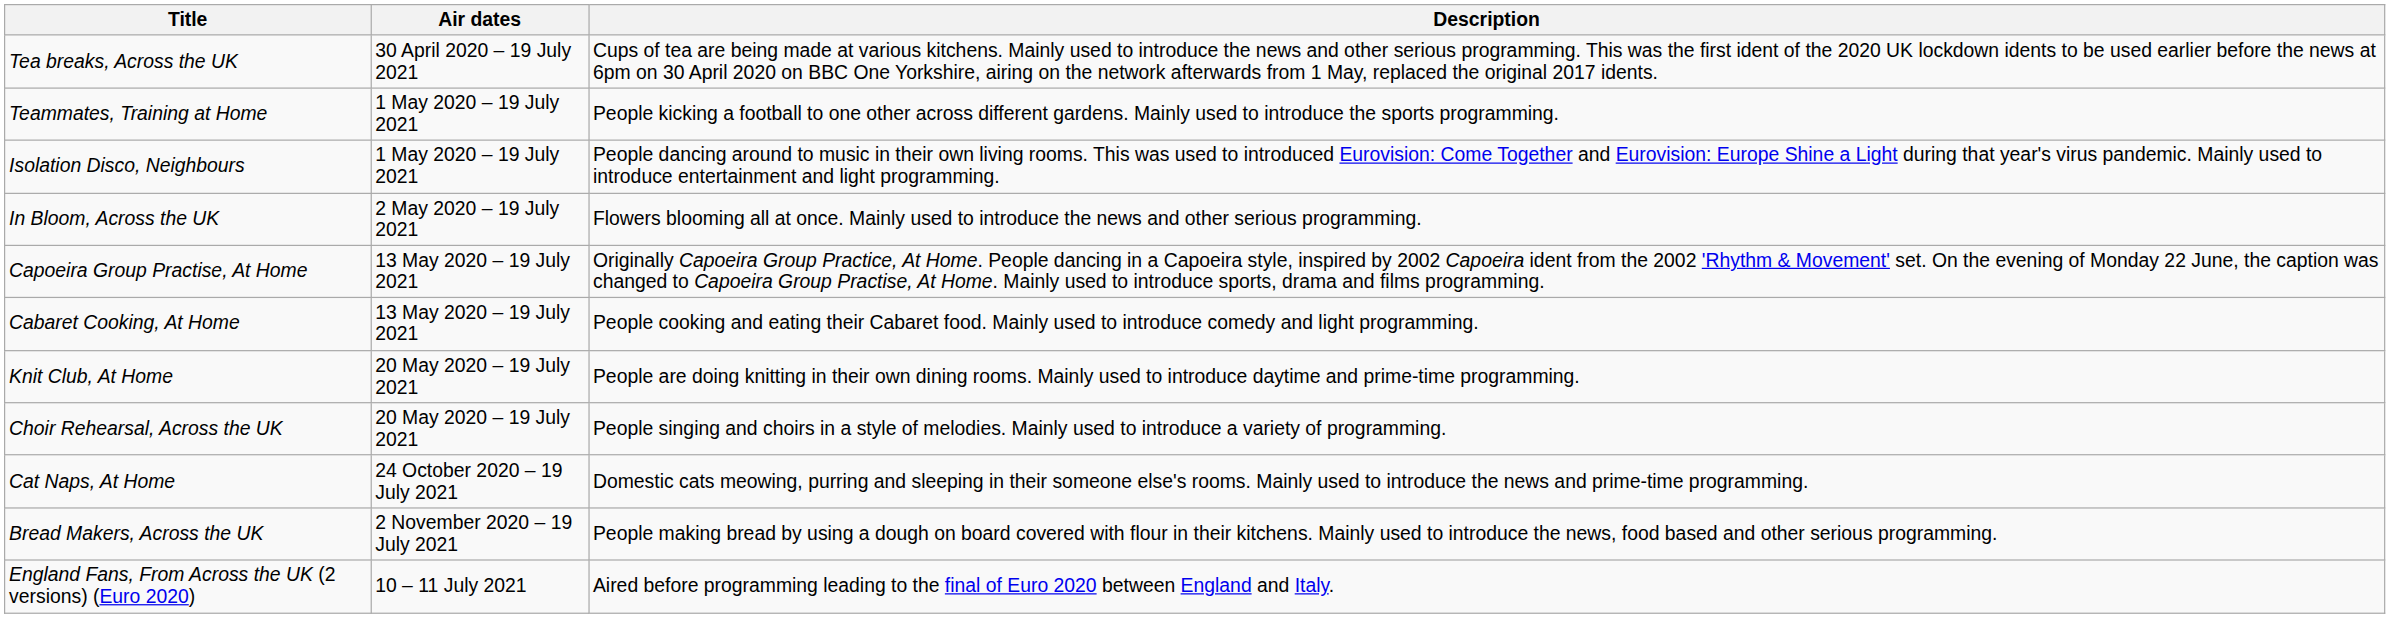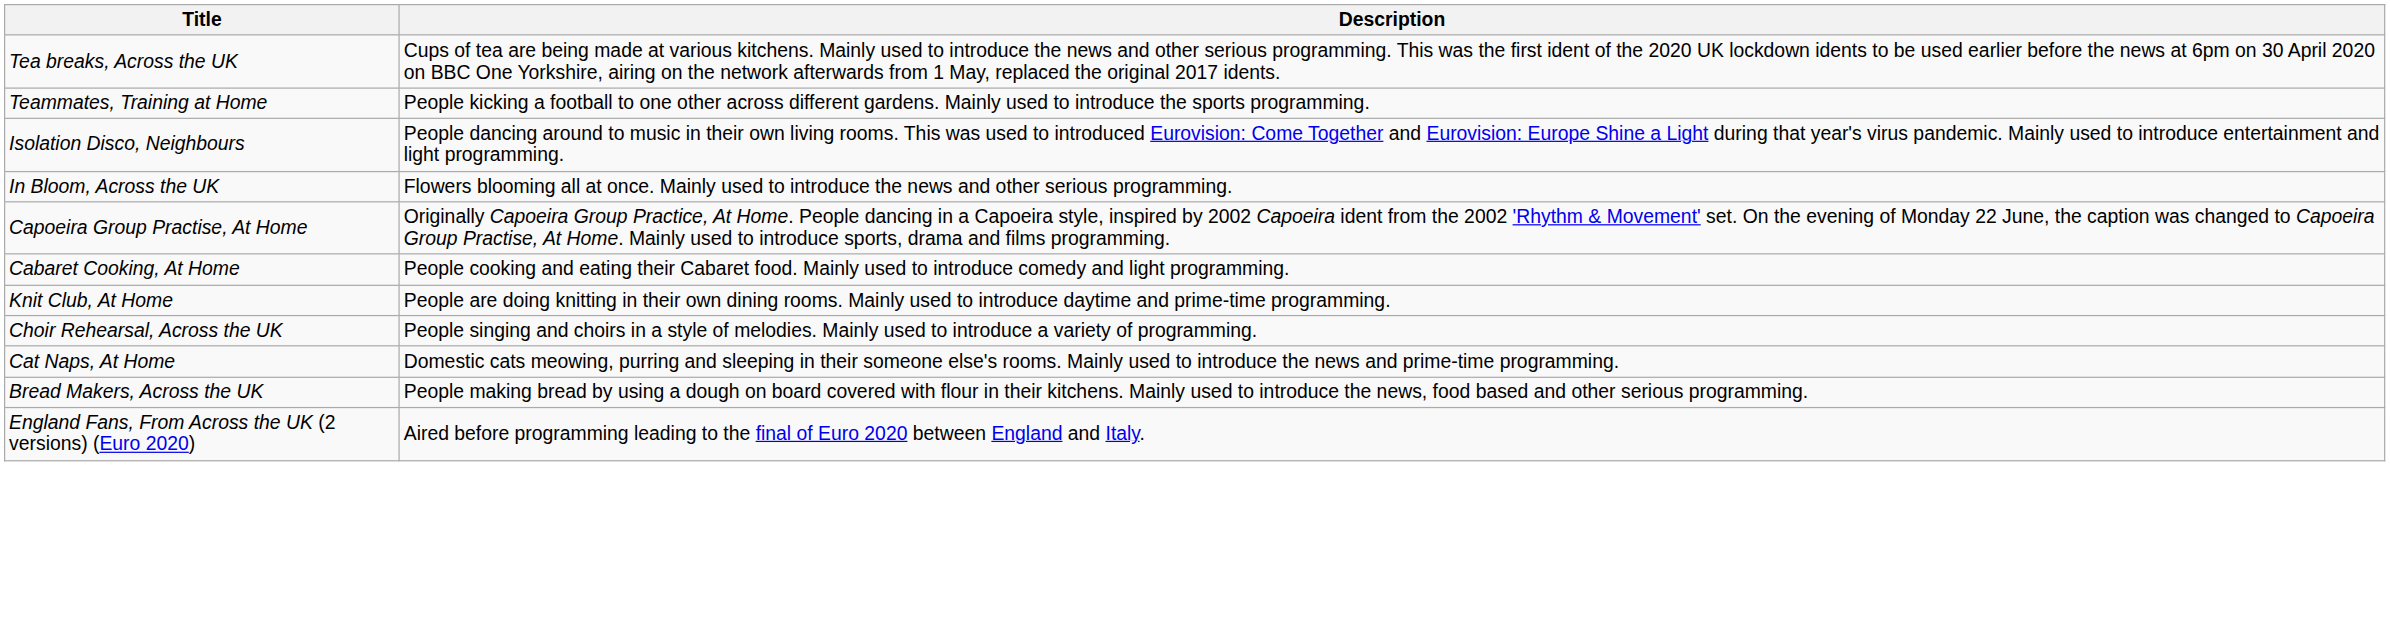 <table class="wikitable">
 <tr>
 <th>Title</th>
-<th>Air dates</th>
 <th>Description</th>
 </tr>
 <tr>
 <td><em>Tea breaks, Across the UK</em></td>
-<td>30 April 2020 – 19 July 2021</td>
 <td>Cups of tea are being made at various kitchens. Mainly used to introduce the news and other serious programming. This was the first ident of the 2020 UK lockdown idents to be used earlier before the news at 6pm on 30 April 2020 on BBC One Yorkshire, airing on the network afterwards from 1 May, replaced the original 2017 idents.</td>
 </tr>
 <tr>
 <td><em>Teammates, Training at Home</em></td>
-<td>1 May 2020 – 19 July 2021</td>
 <td>People kicking a football to one other across different gardens. Mainly used to introduce the sports programming.</td>
 </tr>
 <tr>
 <td><em>Isolation Disco, Neighbours</em></td>
-<td>1 May 2020 – 19 July 2021</td>
 <td>People dancing around to music in their own living rooms. This was used to introduced <a href='#'>Eurovision: Come Together</a> and <a href='#'>Eurovision: Europe Shine a Light</a> during that year's virus pandemic. Mainly used to introduce entertainment and light programming.</td>
 </tr>
 <tr>
 <td><em>In Bloom, Across the UK</em></td>
-<td>2 May 2020 – 19 July 2021</td>
 <td>Flowers blooming all at once. Mainly used to introduce the news and other serious programming.</td>
 </tr>
 <tr>
 <td><em>Capoeira Group Practise, At Home</em></td>
-<td>13 May 2020 – 19 July 2021</td>
 <td>Originally <em>Capoeira Group Practice, At Home</em>. People dancing in a Capoeira style, inspired by 2002 <em>Capoeira</em> ident from the 2002 <a href='#'>'Rhythm & Movement'</a> set. On the evening of Monday 22 June, the caption was changed to <em>Capoeira Group Practise, At Home</em>. Mainly used to introduce sports, drama and films programming.</td>
 </tr>
 <tr>
 <td><em>Cabaret Cooking, At Home</em></td>
-<td>13 May 2020 – 19 July 2021</td>
 <td>People cooking and eating their Cabaret food. Mainly used to introduce comedy and light programming.</td>
 </tr>
 <tr>
 <td><em>Knit Club, At Home</em></td>
-<td>20 May 2020 – 19 July 2021</td>
 <td>People are doing knitting in their own dining rooms. Mainly used to introduce daytime and prime-time programming.</td>
 </tr>
 <tr>
 <td><em>Choir Rehearsal, Across the UK</em></td>
-<td>20 May 2020 – 19 July 2021</td>
 <td>People singing and choirs in a style of melodies. Mainly used to introduce a variety of programming.</td>
 </tr>
 <tr>
 <td><em>Cat Naps, At Home</em></td>
-<td>24 October 2020 – 19 July 2021</td>
 <td>Domestic cats meowing, purring and sleeping in their someone else's rooms. Mainly used to introduce the news and prime-time programming.</td>
 </tr>
 <tr>
 <td><em>Bread Makers, Across the UK</em></td>
-<td>2 November 2020 – 19 July 2021</td>
 <td>People making bread by using a dough on board covered with flour in their kitchens. Mainly used to introduce the news, food based and other serious programming.</td>
 </tr>
 <tr>
 <td><em>England Fans, From Across the UK</em> (2 versions) (<a href='#'>Euro 2020</a>)</td>
-<td>10 – 11 July 2021</td>
 <td>Aired before programming leading to the <a href='#'>final of Euro 2020</a> between <a href='#'>England</a> and <a href='#'>Italy</a>.</td>
 </tr>
 </table>
